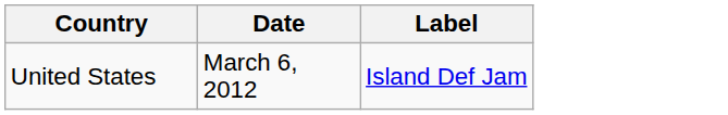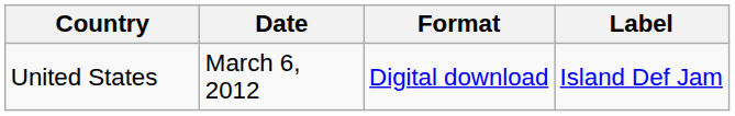 <table class="wikitable">
 <tr>
 <th width="120">Country</th>
 <th width="100">Date</th>
+<th>Format</th>
 <th>Label</th>
 </tr>
 <tr>
 <td>United States</td>
 <td>March 6, 2012</td>
+<td><a href='#'>Digital download</a></td>
 <td><a href='#'>Island Def Jam</a></td>
 </tr>
 </table>
